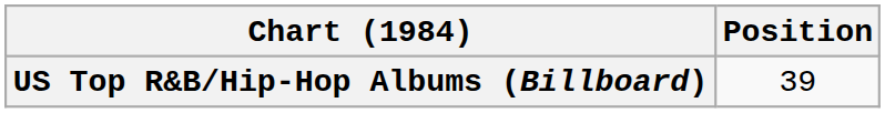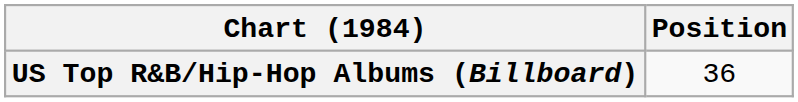 <table class="wikitable plainrowheaders" style="text-align:center">
 <tr>
 <th scope="col">Chart (1984)</th>
 <th scope="col">Position</th>
 </tr>
 <tr>
 <th scope="row">US Top R&B/Hip-Hop Albums (<em>Billboard</em>)</th>
-<td>39</td>
+<td>36</td>
 </tr>
 </table>
